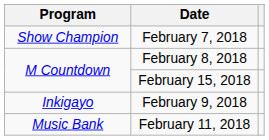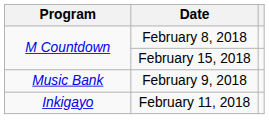 <table class="sortable wikitable" style="text-align:center;">
 <tr>
 <th width="140">Program</th>
 <th width="140">Date</th>
 <th class="unsortable"></th>
-</tr>
-<tr>
-<td><em><a href='#'>Show Champion</a></em></td>
-<td>February 7, 2018</td>
-<td></td>
 </tr>
 <tr>
 <td rowspan="2"><em><a href='#'>M Countdown</a></em></td>
 <td>February 8, 2018</td>
 <td></td>
 </tr>
 <tr>
 <td>February 15, 2018</td>
 <td></td>
 </tr>
 <tr>
-<td><em><a href='#'>Inkigayo</a></em></td>
+<td><em><a href='#'>Music Bank</a></em></td>
 <td>February 9, 2018</td>
 <td></td>
 </tr>
 <tr>
-<td><em><a href='#'>Music Bank</a></em></td>
+<td><em><a href='#'>Inkigayo</a></em></td>
 <td>February 11, 2018</td>
 <td></td>
 </tr>
 </table>
